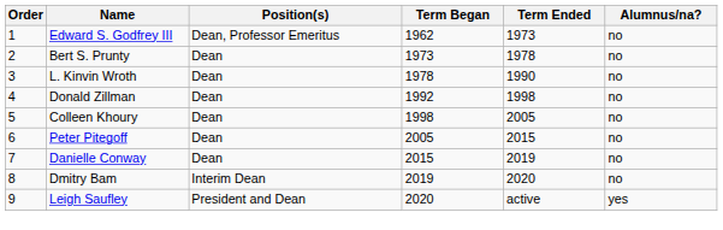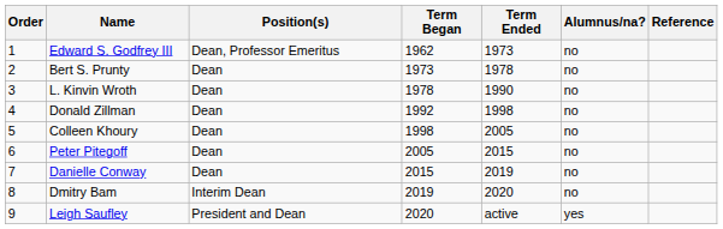 <table class="wikitable sortable" style="width:100%">
 <tr>
 <th width="5%">Order</th>
 <th width="20%">Name</th>
 <th width="30%">Position(s)</th>
 <th width="*">Term Began</th>
 <th width="*">Term Ended</th>
 <th width="*">Alumnus/na?</th>
+<th width="*" class="unsortable">Reference</th>
 </tr>
 <tr>
 <td>1</td>
 <td><a href='#'>Edward S. Godfrey III </a></td>
 <td>Dean, Professor Emeritus</td>
 <td>1962</td>
 <td>1973</td>
 <td>no</td>
+<td></td>
 </tr>
 <tr>
 <td>2</td>
 <td>Bert S. Prunty</td>
 <td>Dean</td>
 <td>1973</td>
 <td>1978</td>
 <td>no</td>
+<td></td>
 </tr>
 <tr>
 <td>3</td>
 <td>L. Kinvin Wroth</td>
 <td>Dean</td>
 <td>1978</td>
 <td>1990</td>
 <td>no</td>
+<td></td>
 </tr>
 <tr>
 <td>4</td>
 <td>Donald Zillman</td>
 <td>Dean</td>
 <td>1992</td>
 <td>1998</td>
 <td>no</td>
+<td></td>
 </tr>
 <tr>
 <td>5</td>
 <td>Colleen Khoury</td>
 <td>Dean</td>
 <td>1998</td>
 <td>2005</td>
 <td>no</td>
+<td></td>
 </tr>
 <tr>
 <td>6</td>
 <td><a href='#'>Peter Pitegoff</a></td>
 <td>Dean</td>
 <td>2005</td>
 <td>2015</td>
 <td>no</td>
+<td></td>
 </tr>
 <tr>
 <td>7</td>
 <td><a href='#'>Danielle Conway</a></td>
 <td>Dean</td>
 <td>2015</td>
 <td>2019</td>
 <td>no</td>
+<td></td>
 </tr>
 <tr>
 <td>8</td>
 <td>Dmitry Bam</td>
 <td>Interim Dean</td>
 <td>2019</td>
 <td>2020</td>
 <td>no</td>
+<td></td>
 </tr>
 <tr>
 <td>9</td>
 <td><a href='#'>Leigh Saufley</a></td>
 <td>President and Dean</td>
 <td>2020</td>
 <td>active</td>
 <td>yes</td>
+<td></td>
 </tr>
 </table>
